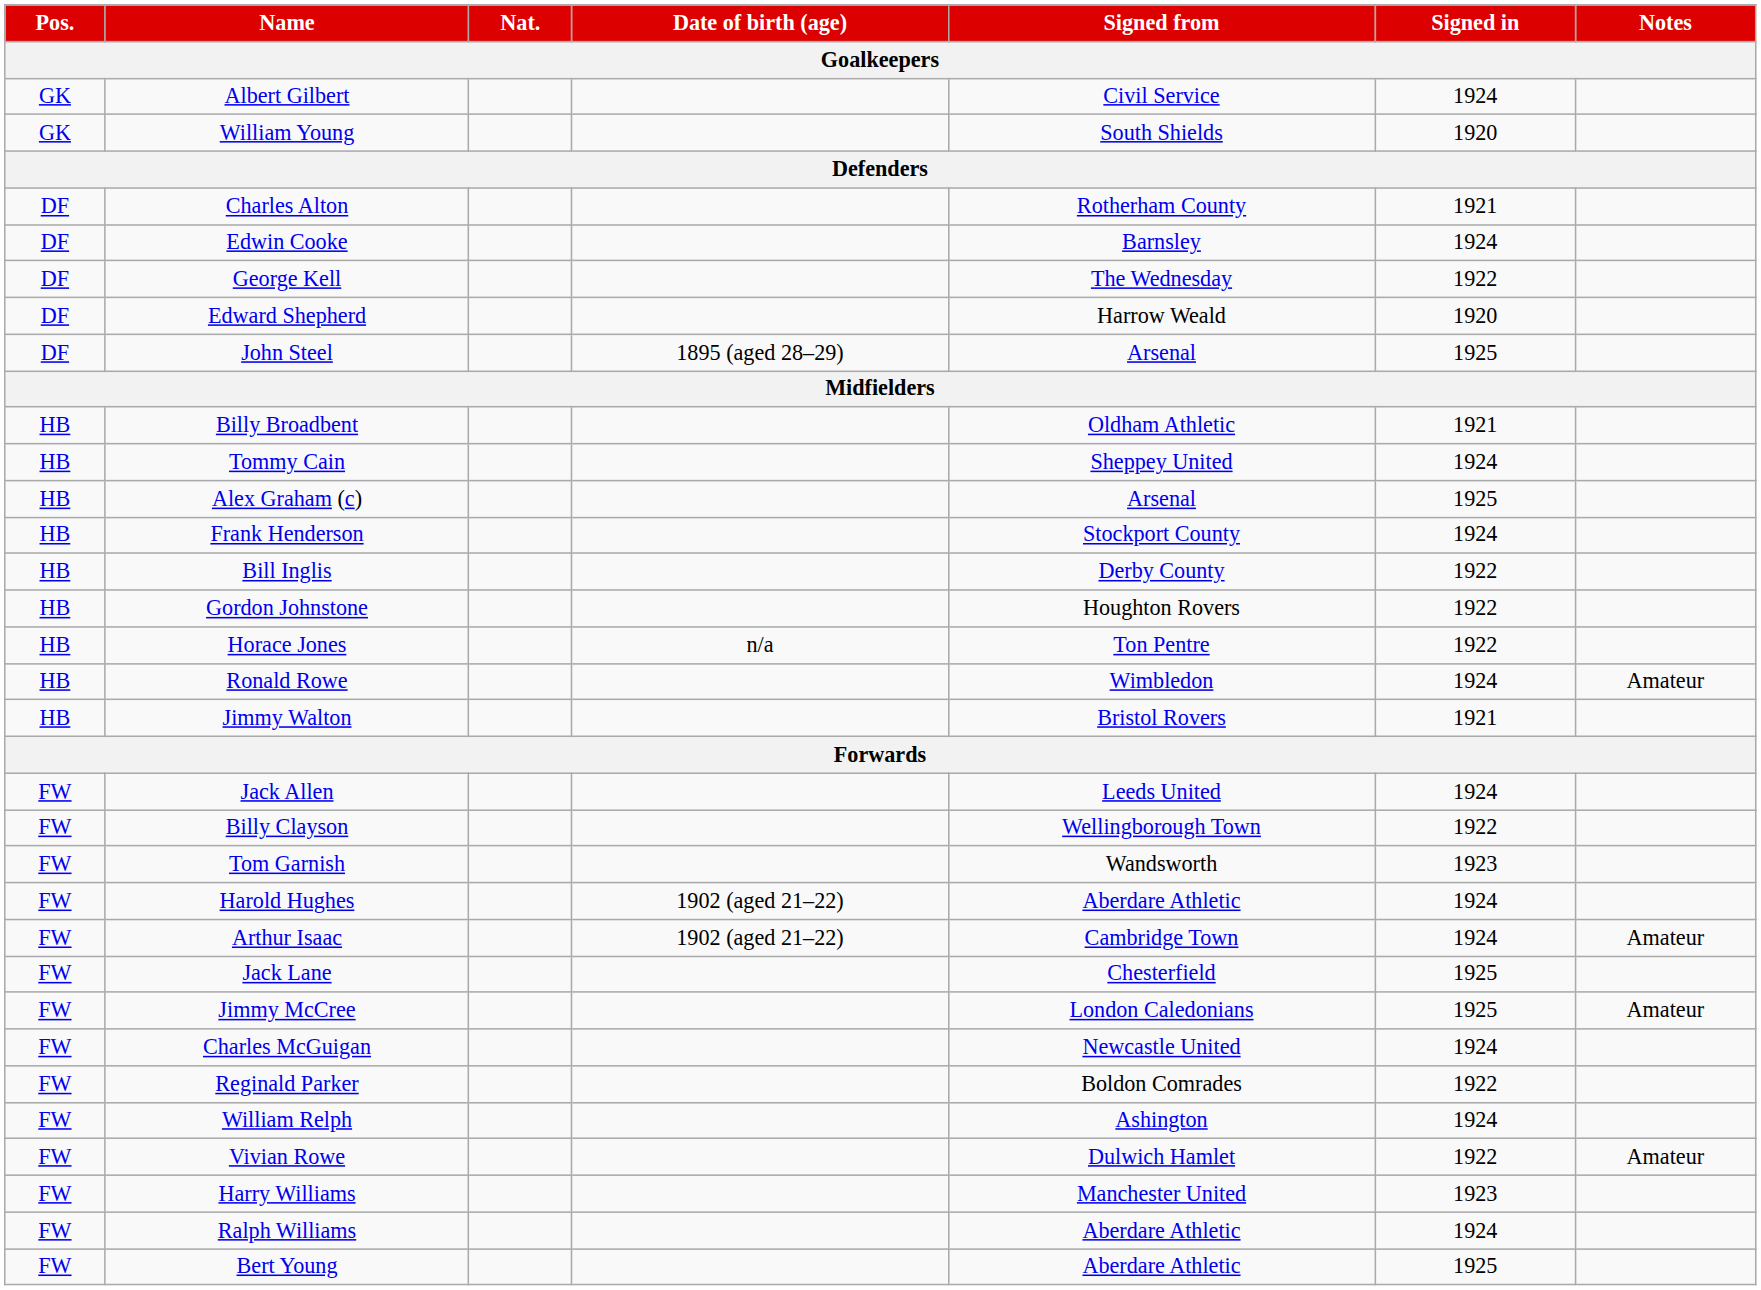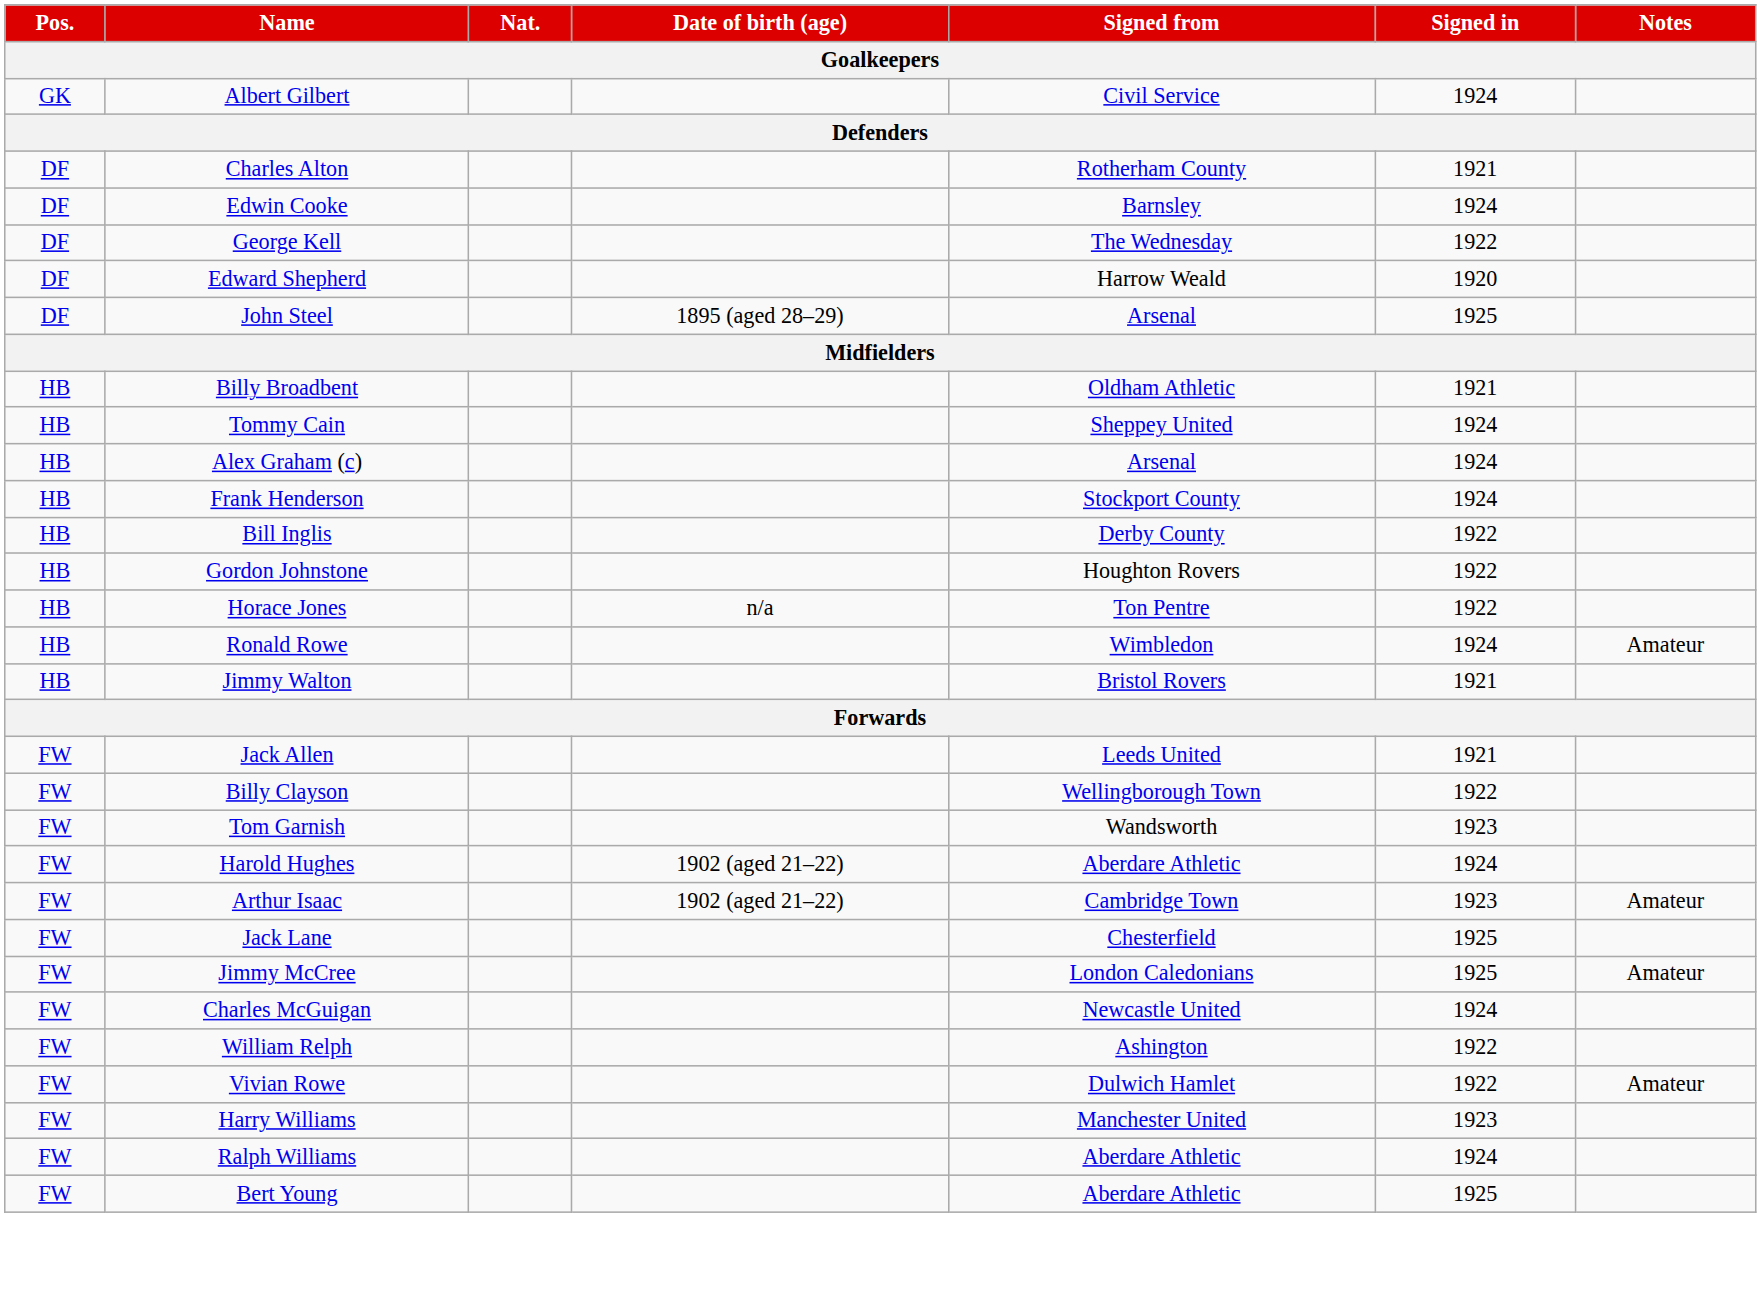 <table class="wikitable"  style="text-align:center; font-size:90%; width:90%;">
 <tr>
 <th style="background:#d00; color:white; text-align:center;">Pos.</th>
 <th style="background:#d00; color:white; text-align:center;">Name</th>
 <th style="background:#d00; color:white; text-align:center;">Nat.</th>
 <th style="background:#d00; color:white; text-align:center;">Date of birth (age)</th>
 <th style="background:#d00; color:white; text-align:center;">Signed from</th>
 <th style="background:#d00; color:white; text-align:center;">Signed in</th>
 <th style="background:#d00; color:white; text-align:center;">Notes</th>
 </tr>
 <tr>
 <th colspan="7">Goalkeepers</th>
 </tr>
 <tr>
 <td><a href='#'>GK</a></td>
 <td><a href='#'>Albert Gilbert</a></td>
 <td></td>
 <td></td>
 <td><a href='#'>Civil Service</a></td>
 <td>1924</td>
-<td></td>
-</tr>
-<tr>
-<td><a href='#'>GK</a></td>
-<td><a href='#'>William Young</a></td>
-<td></td>
-<td></td>
-<td><a href='#'>South Shields</a></td>
-<td>1920</td>
 <td></td>
 </tr>
 <tr>
 <th colspan="7">Defenders</th>
 </tr>
 <tr>
 <td><a href='#'>DF</a></td>
 <td><a href='#'>Charles Alton</a></td>
 <td></td>
 <td></td>
 <td><a href='#'>Rotherham County</a></td>
 <td>1921</td>
 <td></td>
 </tr>
 <tr>
 <td><a href='#'>DF</a></td>
 <td><a href='#'>Edwin Cooke</a></td>
 <td></td>
 <td></td>
 <td><a href='#'>Barnsley</a></td>
 <td>1924</td>
 <td></td>
 </tr>
 <tr>
 <td><a href='#'>DF</a></td>
 <td><a href='#'>George Kell</a></td>
 <td></td>
 <td></td>
 <td><a href='#'>The Wednesday</a></td>
 <td>1922</td>
 <td></td>
 </tr>
 <tr>
 <td><a href='#'>DF</a></td>
 <td><a href='#'>Edward Shepherd</a></td>
 <td></td>
 <td></td>
 <td>Harrow Weald</td>
 <td>1920</td>
 <td></td>
 </tr>
 <tr>
 <td><a href='#'>DF</a></td>
 <td><a href='#'>John Steel</a></td>
 <td></td>
 <td>1895 (aged 28–29)</td>
 <td><a href='#'>Arsenal</a></td>
 <td>1925</td>
 <td></td>
 </tr>
 <tr>
 <th colspan="7">Midfielders</th>
 </tr>
 <tr>
 <td><a href='#'>HB</a></td>
 <td><a href='#'>Billy Broadbent</a></td>
 <td></td>
 <td></td>
 <td><a href='#'>Oldham Athletic</a></td>
 <td>1921</td>
 <td></td>
 </tr>
 <tr>
 <td><a href='#'>HB</a></td>
 <td><a href='#'>Tommy Cain</a></td>
 <td></td>
 <td></td>
 <td><a href='#'>Sheppey United</a></td>
 <td>1924</td>
 <td></td>
 </tr>
 <tr>
 <td><a href='#'>HB</a></td>
 <td><a href='#'>Alex Graham</a> (<a href='#'>c</a>)</td>
 <td></td>
 <td></td>
 <td><a href='#'>Arsenal</a></td>
-<td>1925</td>
+<td>1924</td>
 <td></td>
 </tr>
 <tr>
 <td><a href='#'>HB</a></td>
 <td><a href='#'>Frank Henderson</a></td>
 <td></td>
 <td></td>
 <td><a href='#'>Stockport County</a></td>
 <td>1924</td>
 <td></td>
 </tr>
 <tr>
 <td><a href='#'>HB</a></td>
 <td><a href='#'>Bill Inglis</a></td>
 <td></td>
 <td></td>
 <td><a href='#'>Derby County</a></td>
 <td>1922</td>
 <td></td>
 </tr>
 <tr>
 <td><a href='#'>HB</a></td>
 <td><a href='#'>Gordon Johnstone</a></td>
 <td></td>
 <td></td>
 <td>Houghton Rovers</td>
 <td>1922</td>
 <td></td>
 </tr>
 <tr>
 <td><a href='#'>HB</a></td>
 <td><a href='#'>Horace Jones</a></td>
 <td></td>
 <td>n/a</td>
 <td><a href='#'>Ton Pentre</a></td>
 <td>1922</td>
 <td></td>
 </tr>
 <tr>
 <td><a href='#'>HB</a></td>
 <td><a href='#'>Ronald Rowe</a></td>
 <td></td>
 <td></td>
 <td><a href='#'>Wimbledon</a></td>
 <td>1924</td>
 <td>Amateur</td>
 </tr>
 <tr>
 <td><a href='#'>HB</a></td>
 <td><a href='#'>Jimmy Walton</a></td>
 <td></td>
 <td></td>
 <td><a href='#'>Bristol Rovers</a></td>
 <td>1921</td>
 <td></td>
 </tr>
 <tr>
 <th colspan="7">Forwards</th>
 </tr>
 <tr>
 <td><a href='#'>FW</a></td>
 <td><a href='#'>Jack Allen</a></td>
 <td></td>
 <td></td>
 <td><a href='#'>Leeds United</a></td>
-<td>1924</td>
+<td>1921</td>
 <td></td>
 </tr>
 <tr>
 <td><a href='#'>FW</a></td>
 <td><a href='#'>Billy Clayson</a></td>
 <td></td>
 <td></td>
 <td><a href='#'>Wellingborough Town</a></td>
 <td>1922</td>
 <td></td>
 </tr>
 <tr>
 <td><a href='#'>FW</a></td>
 <td><a href='#'>Tom Garnish</a></td>
 <td></td>
 <td></td>
 <td>Wandsworth</td>
 <td>1923</td>
 <td></td>
 </tr>
 <tr>
 <td><a href='#'>FW</a></td>
 <td><a href='#'>Harold Hughes</a></td>
 <td></td>
 <td>1902 (aged 21–22)</td>
 <td><a href='#'>Aberdare Athletic</a></td>
 <td>1924</td>
 <td></td>
 </tr>
 <tr>
 <td><a href='#'>FW</a></td>
 <td><a href='#'>Arthur Isaac</a></td>
 <td></td>
 <td>1902 (aged 21–22)</td>
 <td><a href='#'>Cambridge Town</a></td>
-<td>1924</td>
+<td>1923</td>
 <td>Amateur</td>
 </tr>
 <tr>
 <td><a href='#'>FW</a></td>
 <td><a href='#'>Jack Lane</a></td>
 <td></td>
 <td></td>
 <td><a href='#'>Chesterfield</a></td>
 <td>1925</td>
 <td></td>
 </tr>
 <tr>
 <td><a href='#'>FW</a></td>
 <td><a href='#'>Jimmy McCree</a></td>
 <td></td>
 <td></td>
 <td><a href='#'>London Caledonians</a></td>
 <td>1925</td>
 <td>Amateur</td>
 </tr>
 <tr>
 <td><a href='#'>FW</a></td>
 <td><a href='#'>Charles McGuigan</a></td>
 <td></td>
 <td></td>
 <td><a href='#'>Newcastle United</a></td>
 <td>1924</td>
 <td></td>
 </tr>
 <tr>
 <td><a href='#'>FW</a></td>
-<td><a href='#'>Reginald Parker</a></td>
-<td></td>
-<td></td>
-<td>Boldon Comrades</td>
-<td>1922</td>
-<td></td>
-</tr>
-<tr>
-<td><a href='#'>FW</a></td>
 <td><a href='#'>William Relph</a></td>
 <td></td>
 <td></td>
 <td><a href='#'>Ashington</a></td>
-<td>1924</td>
+<td>1922</td>
 <td></td>
 </tr>
 <tr>
 <td><a href='#'>FW</a></td>
 <td><a href='#'>Vivian Rowe</a></td>
 <td></td>
 <td></td>
 <td><a href='#'>Dulwich Hamlet</a></td>
 <td>1922</td>
 <td>Amateur</td>
 </tr>
 <tr>
 <td><a href='#'>FW</a></td>
 <td><a href='#'>Harry Williams</a></td>
 <td></td>
 <td></td>
 <td><a href='#'>Manchester United</a></td>
 <td>1923</td>
 <td></td>
 </tr>
 <tr>
 <td><a href='#'>FW</a></td>
 <td><a href='#'>Ralph Williams</a></td>
 <td></td>
 <td></td>
 <td><a href='#'>Aberdare Athletic</a></td>
 <td>1924</td>
 <td></td>
 </tr>
 <tr>
 <td><a href='#'>FW</a></td>
 <td><a href='#'>Bert Young</a></td>
 <td></td>
 <td></td>
 <td><a href='#'>Aberdare Athletic</a></td>
 <td>1925</td>
 <td></td>
 </tr>
 </table>
